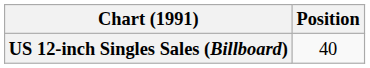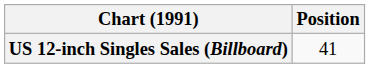 <table class="wikitable plainrowheaders" style="text-align:center">
 <tr>
 <th>Chart (1991)</th>
 <th>Position</th>
 </tr>
 <tr>
 <th scope="row">US 12-inch Singles Sales (<em>Billboard</em>)</th>
-<td>40</td>
+<td>41</td>
 </tr>
 </table>
